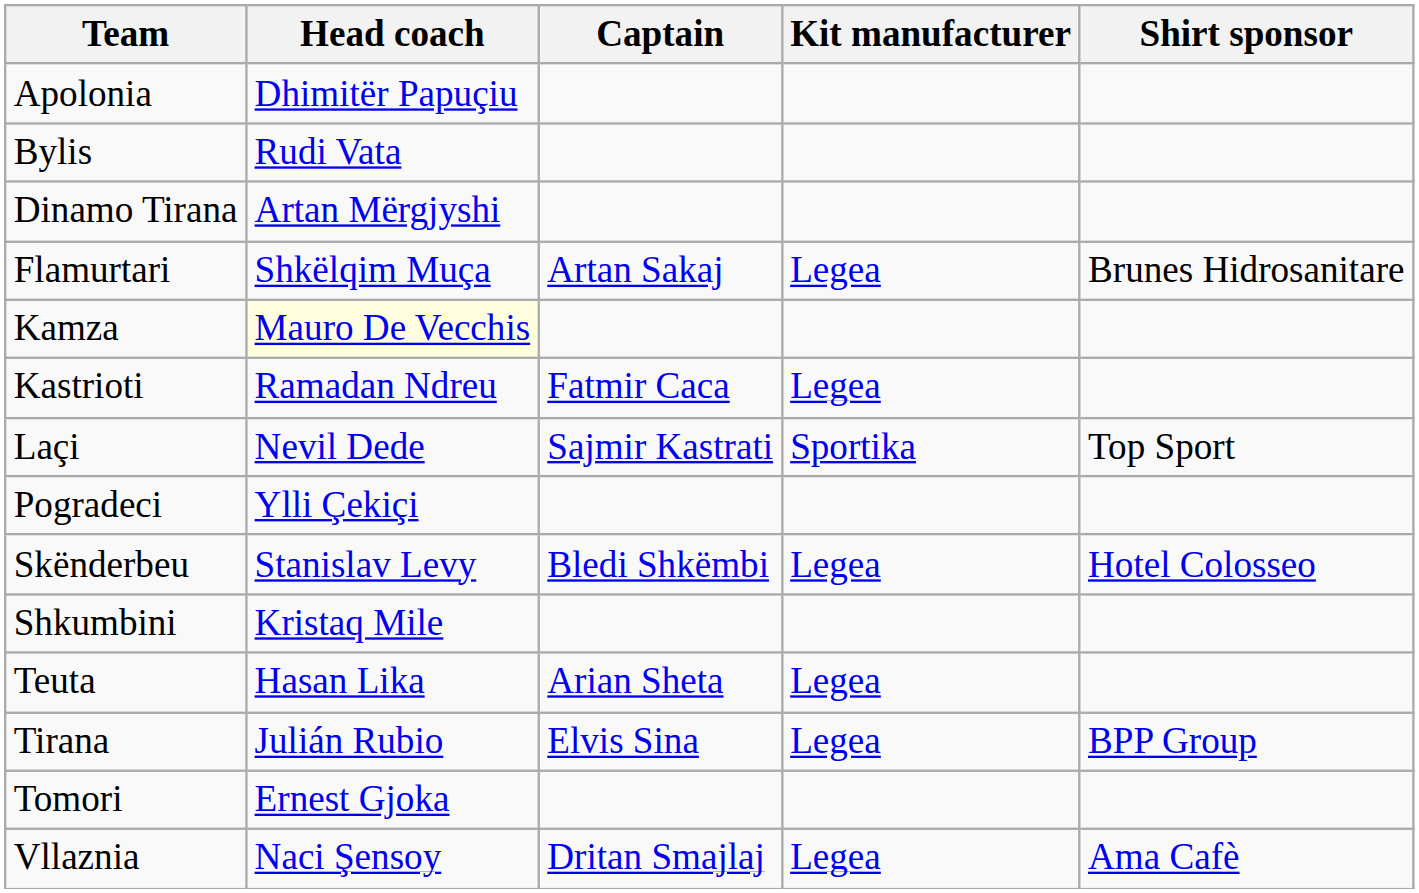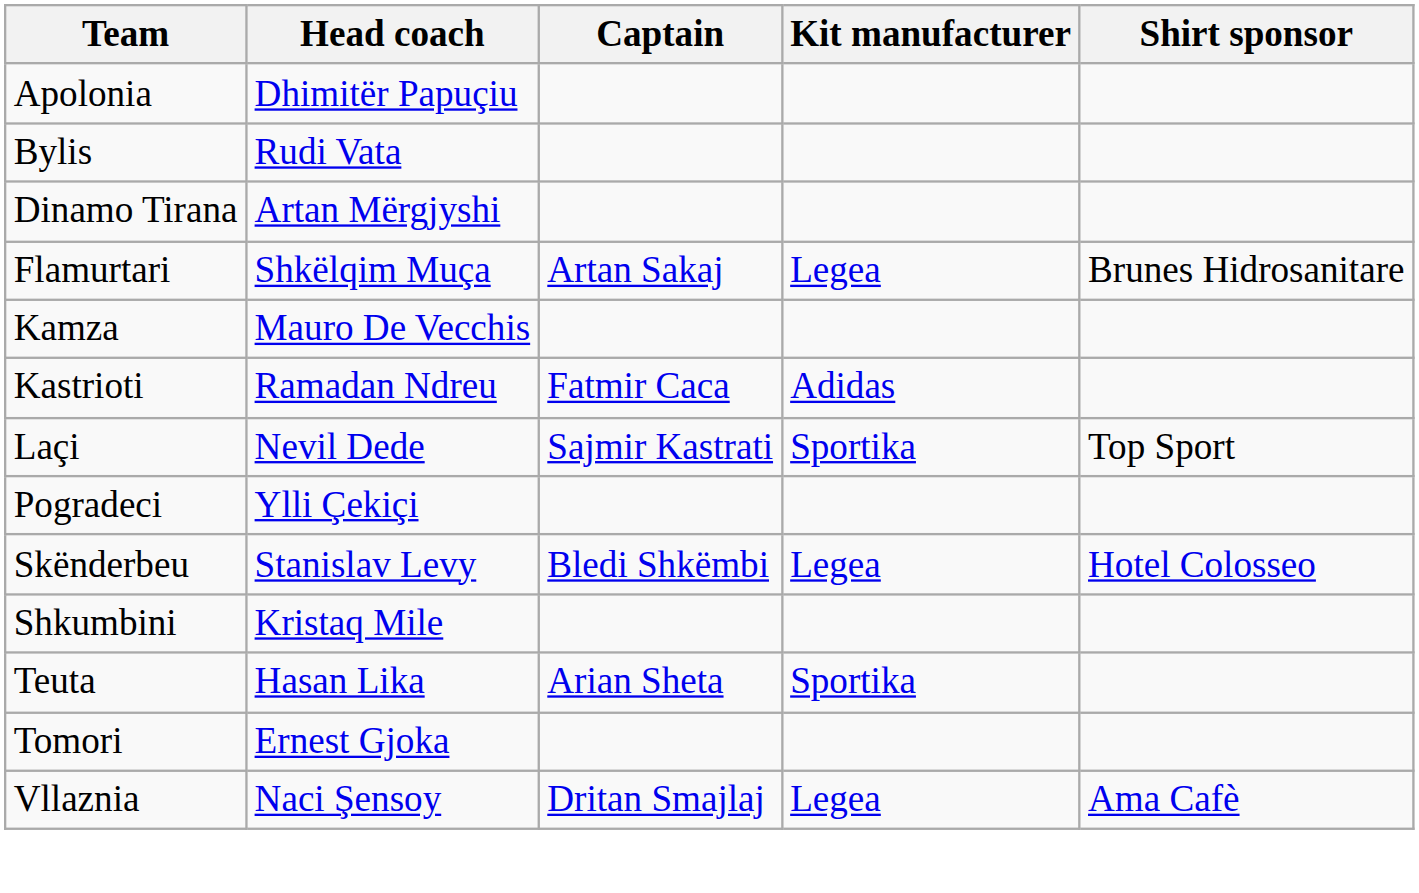 <table class="wikitable sortable">
 <tr>
 <th>Team</th>
 <th>Head coach</th>
 <th>Captain</th>
 <th>Kit manufacturer</th>
 <th>Shirt sponsor</th>
 </tr>
 <tr>
 <td>Apolonia</td>
 <td> <a href='#'>Dhimitër Papuçiu</a></td>
 <td></td>
 <td></td>
 <td></td>
 </tr>
 <tr>
 <td>Bylis</td>
 <td> <a href='#'>Rudi Vata</a></td>
 <td></td>
 <td></td>
 <td></td>
 </tr>
 <tr>
 <td>Dinamo Tirana</td>
 <td> <a href='#'>Artan Mërgjyshi</a></td>
 <td></td>
 <td></td>
 <td></td>
 </tr>
 <tr>
 <td>Flamurtari</td>
 <td> <a href='#'>Shkëlqim Muça</a></td>
 <td> <a href='#'>Artan Sakaj</a></td>
 <td><a href='#'>Legea</a></td>
 <td>Brunes Hidrosanitare</td>
 </tr>
 <tr>
 <td>Kamza</td>
-<td style="background: lightyellow;"> <a href='#'>Mauro De Vecchis</a></td>
+<td> <a href='#'>Mauro De Vecchis</a></td>
 <td></td>
 <td></td>
 <td></td>
 </tr>
 <tr>
 <td>Kastrioti</td>
 <td> <a href='#'>Ramadan Ndreu</a></td>
 <td> <a href='#'>Fatmir Caca</a></td>
-<td><a href='#'>Legea</a></td>
+<td><a href='#'>Adidas</a></td>
 <td></td>
 </tr>
 <tr>
 <td>Laçi</td>
 <td> <a href='#'>Nevil Dede</a></td>
 <td> <a href='#'>Sajmir Kastrati</a></td>
 <td><a href='#'>Sportika</a></td>
 <td>Top Sport</td>
 </tr>
 <tr>
 <td>Pogradeci</td>
 <td> <a href='#'>Ylli Çekiçi</a></td>
 <td></td>
 <td></td>
 <td></td>
 </tr>
 <tr>
 <td>Skënderbeu</td>
 <td> <a href='#'>Stanislav Levy</a></td>
 <td> <a href='#'>Bledi Shkëmbi</a></td>
 <td><a href='#'>Legea</a></td>
 <td><a href='#'>Hotel Colosseo</a></td>
 </tr>
 <tr>
 <td>Shkumbini</td>
 <td> <a href='#'>Kristaq Mile</a></td>
 <td></td>
 <td></td>
 <td></td>
 </tr>
 <tr>
 <td>Teuta</td>
 <td> <a href='#'>Hasan Lika</a></td>
 <td> <a href='#'>Arian Sheta</a></td>
-<td><a href='#'>Legea</a></td>
+<td><a href='#'>Sportika</a></td>
 <td></td>
-</tr>
-<tr>
-<td>Tirana</td>
-<td> <a href='#'>Julián Rubio</a></td>
-<td> <a href='#'>Elvis Sina</a></td>
-<td><a href='#'>Legea</a></td>
-<td><a href='#'>BPP Group</a></td>
 </tr>
 <tr>
 <td>Tomori</td>
 <td> <a href='#'>Ernest Gjoka</a></td>
 <td></td>
 <td></td>
 <td></td>
 </tr>
 <tr>
 <td>Vllaznia</td>
 <td> <a href='#'>Naci Şensoy</a></td>
 <td> <a href='#'>Dritan Smajlaj</a></td>
 <td><a href='#'>Legea</a></td>
 <td><a href='#'>Ama Cafè</a></td>
 </tr>
 </table>
